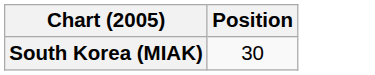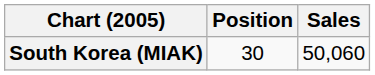 <table class="wikitable plainrowheaders">
 <tr>
 <th>Chart (2005)</th>
 <th>Position</th>
+<th>Sales</th>
 </tr>
 <tr>
 <th scope="row">South Korea (MIAK)</th>
 <td span align="center">30</td>
+<td>50,060</td>
 </tr>
 </table>
